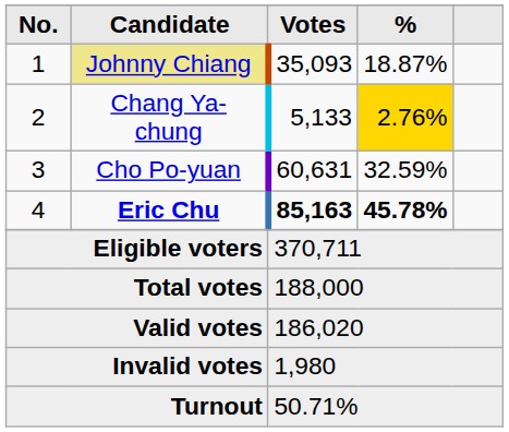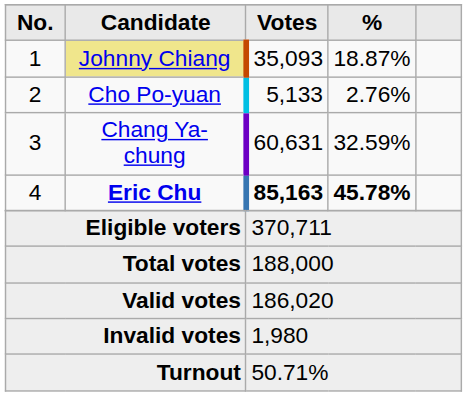 <table class="wikitable autocollapse sortable" style="margin:auto; text-align:center">
 <tr>
 </tr>
 <tr>
 <th style="background-color:#E9E9E9;text-align:center;" width="35">No.</th>
 <th style="background-color:#E9E9E9;text-align:center;" width="120">Candidate</th>
 <th style="background-color:#E9E9E9;text-align:center;" width="50">Votes</th>
 <th style="background-color:#E9E9E9;text-align:center;" width="50">%</th>
 <th style="background-color:#E9E9E9;text-align:center;" width="25"></th>
 </tr>
 <tr>
 <td>1</td>
 <td style="background: khaki; text-align:center;"><a href='#'>Johnny Chiang</a></td>
 <td style="border-left:4px solid #C44800;" align="right">35,093</td>
 <td align="right">18.87%</td>
 <td align="center"></td>
 </tr>
 <tr>
 <td>2</td>
-<td style="text-align:center;"><a href='#'>Chang Ya-chung</a></td>
+<td style="text-align:center;"><a href='#'>Cho Po-yuan</a></td>
 <td style="border-left:4px solid #00BFE3;" align="right">5,133</td>
-<td align="right" style="background: gold;">2.76%</td>
+<td align="right">2.76%</td>
 <td align="center"></td>
 </tr>
 <tr>
 <td>3</td>
-<td style="text-align:center;"><a href='#'>Cho Po-yuan</a></td>
+<td style="text-align:center;"><a href='#'>Chang Ya-chung</a></td>
 <td style="border-left:4px solid #6D00C4;" align="right">60,631</td>
 <td align="right">32.59%</td>
 <td align="center"></td>
 </tr>
 <tr>
 <td>4</td>
 <td style="text-align:center;"><strong><a href='#'>Eric Chu</a></strong></td>
 <td style="border-left:4px solid #3776B2;" align="right"><strong>85,163</strong></td>
 <td align="right"><strong>45.78%</strong></td>
 <td align="center"></td>
 </tr>
 <tr>
 </tr>
 <tr bgcolor=EEEEEE class="sortbottom">
 <td colspan="2" style="text-align: right"><strong>Eligible voters</strong></td>
 <td colspan="3" align="left">370,711</td>
 </tr>
 <tr bgcolor=EEEEEE class="sortbottom">
 <td colspan="2" style="text-align: right"><strong>Total votes</strong></td>
 <td colspan="3" align="left">188,000</td>
 </tr>
 <tr bgcolor=EEEEEE class="sortbottom">
 <td colspan="2" style="text-align: right"><strong>Valid votes</strong></td>
 <td colspan="3" align="left">186,020</td>
 </tr>
 <tr bgcolor=EEEEEE class="sortbottom">
 <td colspan="2" style="text-align: right"><strong>Invalid votes</strong></td>
 <td colspan="3" align="left">1,980</td>
 </tr>
 <tr bgcolor=EEEEEE class="sortbottom">
 <td colspan="2" style="text-align: right"><strong>Turnout</strong></td>
 <td colspan="3" align="left">50.71%</td>
 </tr>
 </table>
